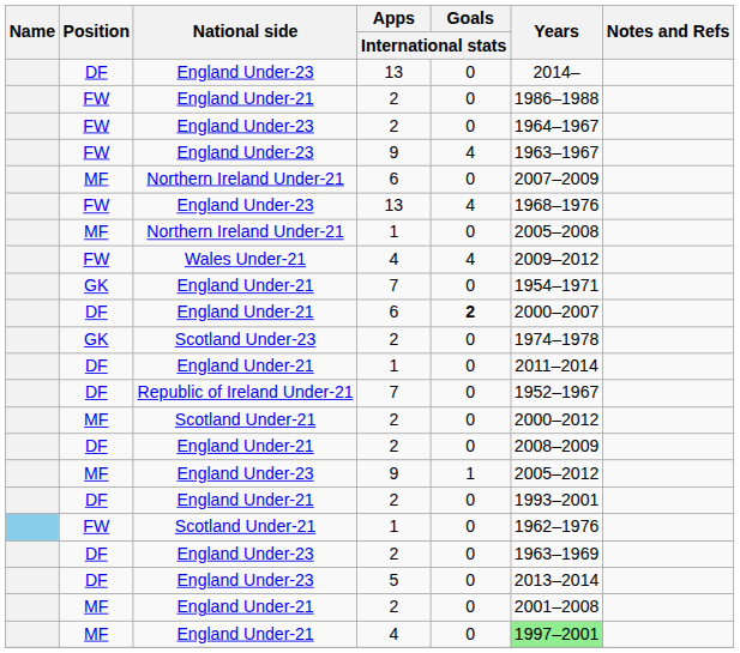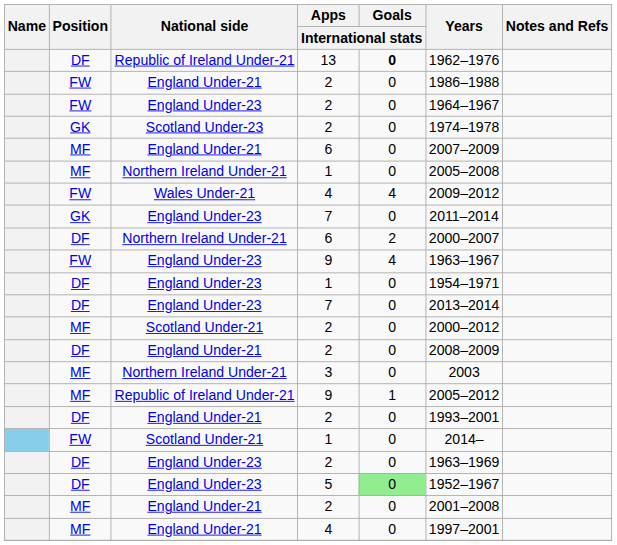 <table class="wikitable plainrowheaders sortable" style="text-align:center">
 <tr>
 <th scope="col" rowspan="2">Name</th>
 <th scope="col" rowspan="2">Position</th>
 <th scope="col" rowspan="2">National side</th>
 <th scope="col">Apps</th>
 <th scope="col">Goals</th>
 <th scope="col" rowspan="2">Years</th>
 <th scope="col" rowspan="2" class="unsortable">Notes and Refs</th>
 </tr>
 <tr class="unsortable">
 <th scope="col" colspan="2">International stats</th>
 </tr>
 <tr>
 <th scope="row" align="left"></th>
 <td><a href='#'>DF</a></td>
-<td> <a href='#'>England Under-23</a></td>
+<td> <a href='#'>Republic of Ireland Under-21</a></td>
 <td>13</td>
-<td>0</td>
-<td>2014–</td>
+<td><strong>0</strong></td>
+<td>1962–1976</td>
 <td></td>
 </tr>
 <tr>
 <th scope="row" align="left"></th>
 <td><a href='#'>FW</a></td>
 <td> <a href='#'>England Under-21</a></td>
 <td>2</td>
 <td>0</td>
 <td>1986–1988</td>
 <td></td>
 </tr>
 <tr>
 <th scope="row" align="left"></th>
 <td><a href='#'>FW</a></td>
 <td> <a href='#'>England Under-23</a></td>
 <td>2</td>
 <td>0</td>
 <td>1964–1967</td>
 <td></td>
 </tr>
 <tr>
 <th scope="row" align="left"></th>
-<td><a href='#'>FW</a></td>
-<td> <a href='#'>England Under-23</a></td>
-<td>9</td>
-<td>4</td>
-<td>1963–1967</td>
+<td><a href='#'>GK</a></td>
+<td> <a href='#'>Scotland Under-23</a></td>
+<td>2</td>
+<td>0</td>
+<td>1974–1978</td>
 <td></td>
 </tr>
 <tr>
 <th scope="row" align="left"></th>
 <td><a href='#'>MF</a></td>
-<td> <a href='#'>Northern Ireland Under-21</a></td>
+<td> <a href='#'>England Under-21</a></td>
 <td>6</td>
 <td>0</td>
 <td>2007–2009</td>
-<td></td>
-</tr>
-<tr>
-<th scope="row" align="left"></th>
-<td><a href='#'>FW</a></td>
-<td> <a href='#'>England Under-23</a></td>
-<td>13</td>
-<td>4</td>
-<td>1968–1976</td>
 <td></td>
 </tr>
 <tr>
 <th scope="row" align="left"></th>
 <td><a href='#'>MF</a></td>
 <td> <a href='#'>Northern Ireland Under-21</a></td>
 <td>1</td>
 <td>0</td>
 <td>2005–2008</td>
 <td></td>
 </tr>
 <tr>
 <th scope="row" align="left"></th>
 <td><a href='#'>FW</a></td>
 <td> <a href='#'>Wales Under-21</a></td>
 <td>4</td>
 <td>4</td>
 <td>2009–2012</td>
 <td></td>
 </tr>
 <tr>
 <th scope="row" align="left"></th>
 <td><a href='#'>GK</a></td>
-<td> <a href='#'>England Under-21</a></td>
+<td> <a href='#'>England Under-23</a></td>
 <td>7</td>
+<td>0</td>
+<td>2011–2014</td>
+<td></td>
+</tr>
+<tr>
+<th scope="row" align="left"></th>
+<td><a href='#'>DF</a></td>
+<td> <a href='#'>Northern Ireland Under-21</a></td>
+<td>6</td>
+<td>2</td>
+<td>2000–2007</td>
+<td></td>
+</tr>
+<tr>
+<th scope="row" align="left"></th>
+<td><a href='#'>FW</a></td>
+<td> <a href='#'>England Under-23</a></td>
+<td>9</td>
+<td>4</td>
+<td>1963–1967</td>
+<td></td>
+</tr>
+<tr>
+<th scope="row" align="left"></th>
+<td><a href='#'>DF</a></td>
+<td> <a href='#'>England Under-23</a></td>
+<td>1</td>
 <td>0</td>
 <td>1954–1971</td>
 <td></td>
 </tr>
 <tr>
 <th scope="row" align="left"></th>
 <td><a href='#'>DF</a></td>
-<td> <a href='#'>England Under-21</a></td>
-<td>6</td>
-<td><strong>2</strong></td>
-<td>2000–2007</td>
-<td></td>
-</tr>
-<tr>
-<th scope="row" align="left"></th>
-<td><a href='#'>GK</a></td>
-<td> <a href='#'>Scotland Under-23</a></td>
-<td>2</td>
-<td>0</td>
-<td>1974–1978</td>
-<td></td>
-</tr>
-<tr>
-<th scope="row" align="left"></th>
-<td><a href='#'>DF</a></td>
-<td> <a href='#'>England Under-21</a></td>
-<td>1</td>
-<td>0</td>
-<td>2011–2014</td>
-<td></td>
-</tr>
-<tr>
-<th scope="row" align="left"></th>
-<td><a href='#'>DF</a></td>
-<td> <a href='#'>Republic of Ireland Under-21</a></td>
+<td> <a href='#'>England Under-23</a></td>
 <td>7</td>
 <td>0</td>
-<td>1952–1967</td>
+<td>2013–2014</td>
 <td></td>
 </tr>
 <tr>
 <th scope="row" align="left"></th>
 <td><a href='#'>MF</a></td>
 <td> <a href='#'>Scotland Under-21</a></td>
 <td>2</td>
 <td>0</td>
 <td>2000–2012</td>
 <td></td>
 </tr>
 <tr>
 <th scope="row" align="left"></th>
 <td><a href='#'>DF</a></td>
 <td> <a href='#'>England Under-21</a></td>
 <td>2</td>
 <td>0</td>
 <td>2008–2009</td>
 <td></td>
 </tr>
 <tr>
 <th scope="row" align="left"></th>
 <td><a href='#'>MF</a></td>
-<td> <a href='#'>England Under-23</a></td>
+<td> <a href='#'>Northern Ireland Under-21</a></td>
+<td>3</td>
+<td>0</td>
+<td>2003</td>
+<td></td>
+</tr>
+<tr>
+<th scope="row" align="left"></th>
+<td><a href='#'>MF</a></td>
+<td> <a href='#'>Republic of Ireland Under-21</a></td>
 <td>9</td>
 <td>1</td>
 <td>2005–2012</td>
 <td></td>
 </tr>
 <tr>
 <th scope="row" align="left"></th>
 <td><a href='#'>DF</a></td>
 <td> <a href='#'>England Under-21</a></td>
 <td>2</td>
 <td>0</td>
 <td>1993–2001</td>
 <td></td>
 </tr>
 <tr>
 <th scope="row" align="left" style="background:#87CEEB"></th>
 <td><a href='#'>FW</a></td>
 <td> <a href='#'>Scotland Under-21</a></td>
 <td>1</td>
 <td>0</td>
-<td>1962–1976</td>
+<td>2014–</td>
 <td></td>
 </tr>
 <tr>
 <th scope="row" align="left"></th>
 <td><a href='#'>DF</a></td>
 <td> <a href='#'>England Under-23</a></td>
 <td>2</td>
 <td>0</td>
 <td>1963–1969</td>
 <td></td>
 </tr>
 <tr>
 <th scope="row" align="left"></th>
 <td><a href='#'>DF</a></td>
 <td> <a href='#'>England Under-23</a></td>
 <td>5</td>
-<td>0</td>
-<td>2013–2014</td>
+<td style="background: lightgreen;">0</td>
+<td>1952–1967</td>
 <td></td>
 </tr>
 <tr>
 <th scope="row" align="left"></th>
 <td><a href='#'>MF</a></td>
 <td> <a href='#'>England Under-21</a></td>
 <td>2</td>
 <td>0</td>
 <td>2001–2008</td>
 <td></td>
 </tr>
 <tr>
 <th scope="row" align="left"></th>
 <td><a href='#'>MF</a></td>
 <td> <a href='#'>England Under-21</a></td>
 <td>4</td>
 <td>0</td>
-<td style="background: lightgreen;">1997–2001</td>
+<td>1997–2001</td>
 <td></td>
 </tr>
 <tr>
 </tr>
 </table>
